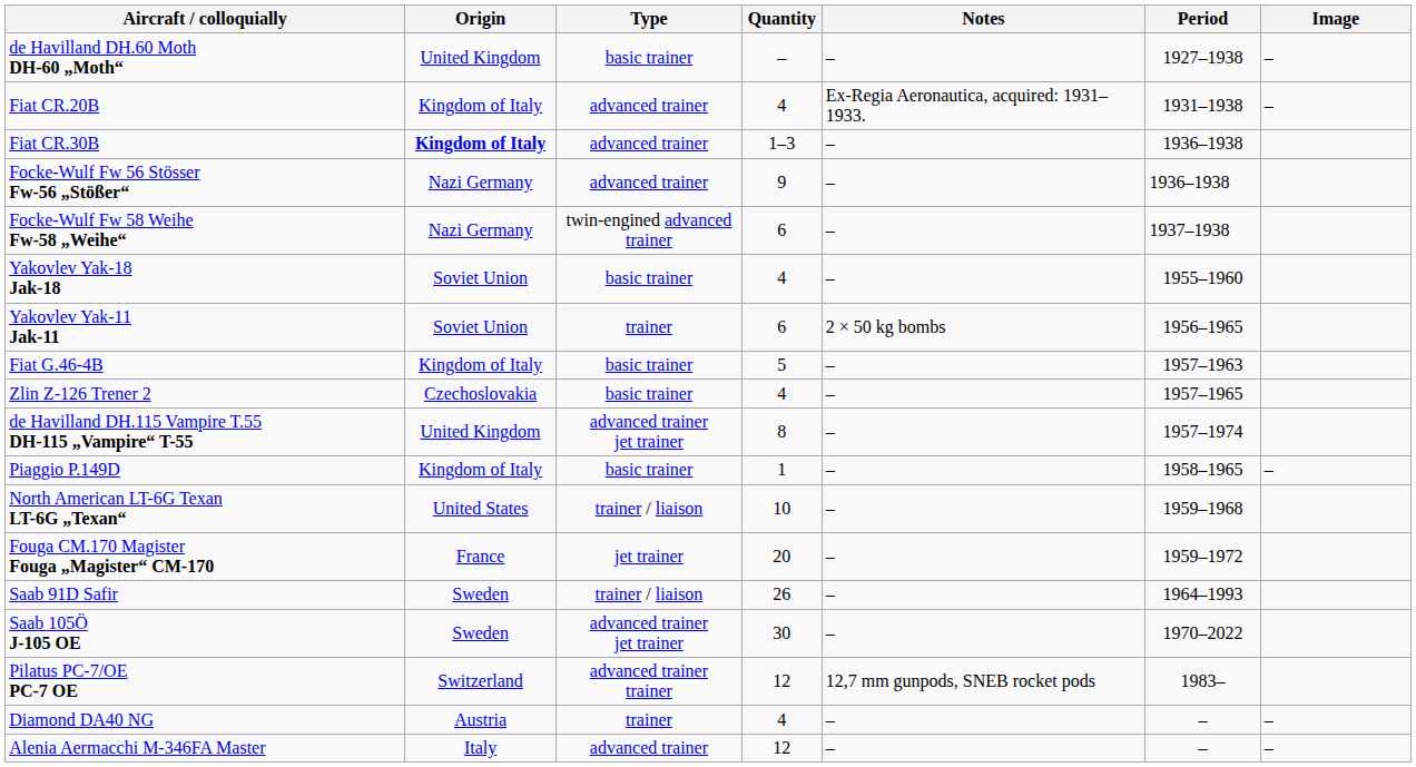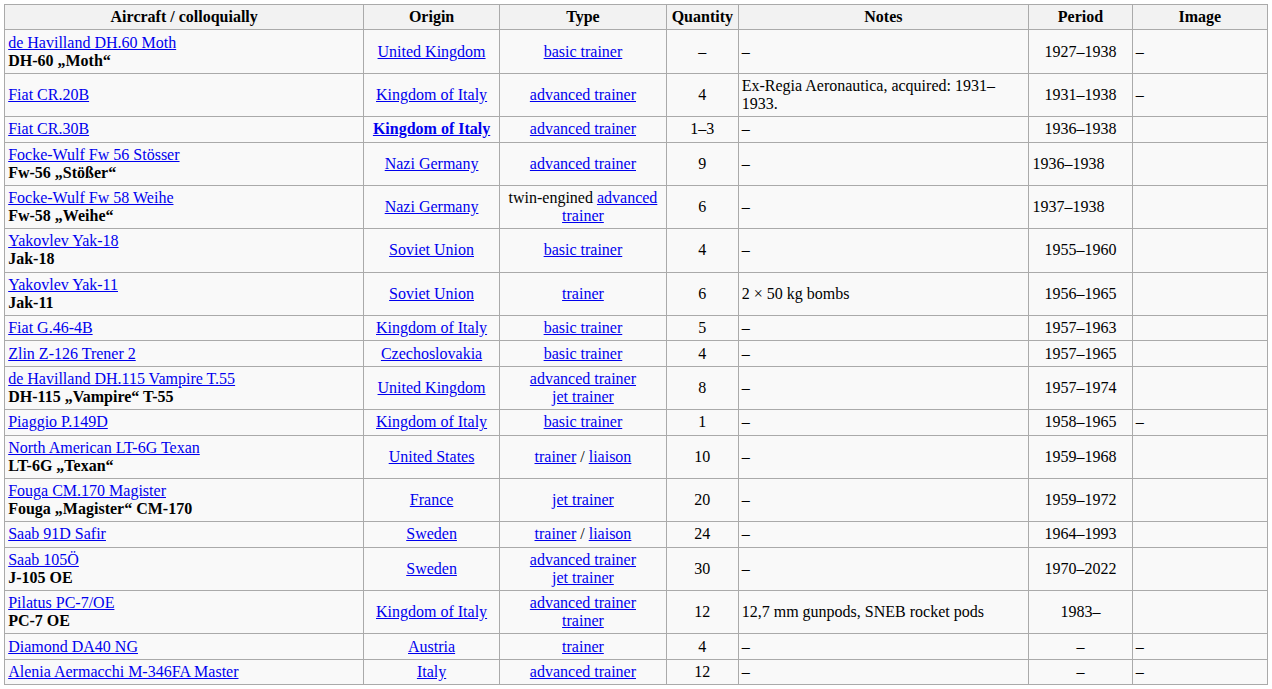 <table class="wikitable" style="width:100%">
 <tr>
 <th style="width: 22em">Aircraft / colloquially</th>
 <th style="width: 8em">Origin</th>
 <th style="width: 10em">Type</th>
 <th style="width: 4em">Quantity</th>
 <th>Notes</th>
 <th style="width: 6em">Period</th>
 <th style="width: 8em">Image</th>
 </tr>
 <tr>
 <td><a href='#'>de Havilland DH.60 Moth</a><br><strong>DH-60 „Moth“</strong></td>
 <td style="text-align: center"><a href='#'>United Kingdom</a></td>
 <td style="text-align: center"><a href='#'>basic trainer</a></td>
 <td style="text-align: center">–</td>
 <td>–</td>
 <td style="text-align: center">1927–1938</td>
 <td>–</td>
 </tr>
 <tr>
 <td><a href='#'>Fiat CR.20B</a></td>
 <td style="text-align: center"><a href='#'>Kingdom of Italy</a></td>
 <td style="text-align: center"><a href='#'>advanced trainer</a></td>
 <td style="text-align: center">4</td>
 <td>Ex-Regia Aeronautica, acquired: 1931–1933.</td>
 <td style="text-align: center">1931–1938</td>
 <td>–</td>
 </tr>
 <tr>
 <td><a href='#'>Fiat CR.30B</a></td>
 <td style="text-align: center"><strong><a href='#'>Kingdom of Italy</a></strong></td>
 <td style="text-align: center"><a href='#'>advanced trainer</a></td>
 <td style="text-align: center">1–3</td>
 <td>–</td>
 <td style="text-align: center">1936–1938</td>
 <td></td>
 </tr>
 <tr>
 <td><a href='#'>Focke-Wulf Fw 56 Stösser</a><br><strong>Fw-56 „Stößer“</strong></td>
 <td style="text-align: center"><a href='#'>Nazi Germany</a></td>
 <td style="text-align: center"><a href='#'>advanced trainer</a></td>
 <td style="text-align: center">9</td>
 <td>–</td>
 <td>1936–1938</td>
 <td></td>
 </tr>
 <tr>
 <td><a href='#'>Focke-Wulf Fw 58 Weihe</a><br><strong>Fw-58 „Weihe“</strong></td>
 <td style="text-align: center"><a href='#'>Nazi Germany</a></td>
 <td style="text-align: center">twin-engined <a href='#'>advanced trainer</a></td>
 <td style="text-align: center">6</td>
 <td>–</td>
 <td>1937–1938</td>
 <td></td>
 </tr>
 <tr>
 <td><a href='#'>Yakovlev Yak-18</a><br><strong>Jak-18</strong></td>
 <td style="text-align: center"><a href='#'>Soviet Union</a></td>
 <td style="text-align: center"><a href='#'>basic trainer</a></td>
 <td style="text-align: center">4</td>
 <td>–</td>
 <td style="text-align: center">1955–1960</td>
 <td></td>
 </tr>
 <tr>
 <td><a href='#'>Yakovlev Yak-11</a><br><strong>Jak-11</strong></td>
 <td style="text-align: center"><a href='#'>Soviet Union</a></td>
 <td style="text-align: center"><a href='#'>trainer</a></td>
 <td style="text-align: center">6</td>
 <td>2 × 50 kg bombs</td>
 <td style="text-align: center">1956–1965</td>
 <td></td>
 </tr>
 <tr>
 <td><a href='#'>Fiat G.46-4B</a></td>
 <td style="text-align: center"><a href='#'>Kingdom of Italy</a></td>
 <td style="text-align: center"><a href='#'>basic trainer</a></td>
 <td style="text-align: center">5</td>
 <td>–</td>
 <td style="text-align: center">1957–1963</td>
 <td></td>
 </tr>
 <tr>
 <td><a href='#'>Zlin Z-126 Trener 2</a></td>
 <td style="text-align: center"><a href='#'>Czechoslovakia</a></td>
 <td style="text-align: center"><a href='#'>basic trainer</a></td>
 <td style="text-align: center">4</td>
 <td>–</td>
 <td style="text-align: center">1957–1965</td>
 <td></td>
 </tr>
 <tr>
 <td><a href='#'>de Havilland DH.115 Vampire T.55</a><br><strong>DH-115 „Vampire“ T-55</strong></td>
 <td style="text-align: center"><a href='#'>United Kingdom</a></td>
 <td style="text-align: center"><a href='#'>advanced trainer</a><br><a href='#'>jet trainer</a></td>
 <td style="text-align: center">8</td>
 <td>–</td>
 <td style="text-align: center">1957–1974</td>
 <td></td>
 </tr>
 <tr>
 <td><a href='#'>Piaggio P.149D</a></td>
 <td style="text-align: center"><a href='#'>Kingdom of Italy</a></td>
 <td style="text-align: center"><a href='#'>basic trainer</a></td>
 <td style="text-align: center">1</td>
 <td>–</td>
 <td style="text-align: center">1958–1965</td>
 <td>–</td>
 </tr>
 <tr>
 <td><a href='#'>North American LT-6G Texan</a><br><strong>LT-6G „Texan“</strong></td>
 <td style="text-align: center"><a href='#'>United States</a></td>
 <td style="text-align: center"><a href='#'>trainer</a> / <a href='#'>liaison</a></td>
 <td style="text-align: center">10</td>
 <td>–</td>
 <td style="text-align: center">1959–1968</td>
 <td></td>
 </tr>
 <tr>
 <td><a href='#'>Fouga CM.170 Magister</a><br><strong>Fouga „Magister“ CM-170</strong></td>
 <td style="text-align: center"><a href='#'>France</a></td>
 <td style="text-align: center"><a href='#'>jet trainer</a></td>
 <td style="text-align: center">20</td>
 <td>–</td>
 <td style="text-align: center">1959–1972</td>
 <td></td>
 </tr>
 <tr>
 <td><a href='#'>Saab 91D Safir</a></td>
 <td style="text-align: center"><a href='#'>Sweden</a></td>
 <td style="text-align: center"><a href='#'>trainer</a> / <a href='#'>liaison</a></td>
-<td style="text-align: center">26</td>
+<td style="text-align: center">24</td>
 <td>–</td>
 <td style="text-align: center">1964–1993</td>
 <td></td>
 </tr>
 <tr>
 <td><a href='#'>Saab 105Ö</a><br><strong>J-105 OE</strong></td>
 <td style="text-align: center"><a href='#'>Sweden</a></td>
 <td style="text-align: center"><a href='#'>advanced trainer</a><br><a href='#'>jet trainer</a></td>
 <td style="text-align: center">30</td>
 <td>–</td>
 <td style="text-align: center">1970–2022</td>
 <td></td>
 </tr>
 <tr>
 <td><a href='#'>Pilatus PC-7/OE</a><br><strong>PC-7 OE</strong></td>
-<td style="text-align: center"><a href='#'>Switzerland</a></td>
+<td style="text-align: center"><a href='#'>Kingdom of Italy</a></td>
 <td style="text-align: center"><a href='#'>advanced trainer</a><br><a href='#'>trainer</a></td>
 <td style="text-align: center">12</td>
 <td>12,7 mm gunpods, SNEB rocket pods</td>
 <td style="text-align: center">1983–</td>
 <td></td>
 </tr>
 <tr>
 <td><a href='#'>Diamond DA40 NG</a></td>
 <td style="text-align: center"><a href='#'>Austria</a></td>
 <td style="text-align: center"><a href='#'>trainer</a></td>
 <td style="text-align: center">4</td>
 <td>–</td>
 <td style="text-align: center">–</td>
 <td>–</td>
 </tr>
 <tr>
 <td><a href='#'>Alenia Aermacchi M-346FA Master</a></td>
 <td style="text-align: center"><a href='#'>Italy</a></td>
 <td style="text-align: center"><a href='#'>advanced trainer</a></td>
 <td style="text-align: center">12</td>
 <td>–</td>
 <td style="text-align: center">–</td>
 <td>–</td>
 </tr>
 </table>
